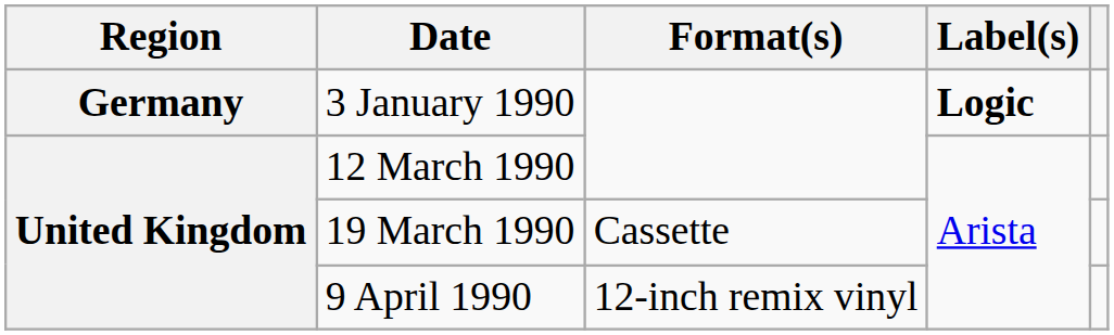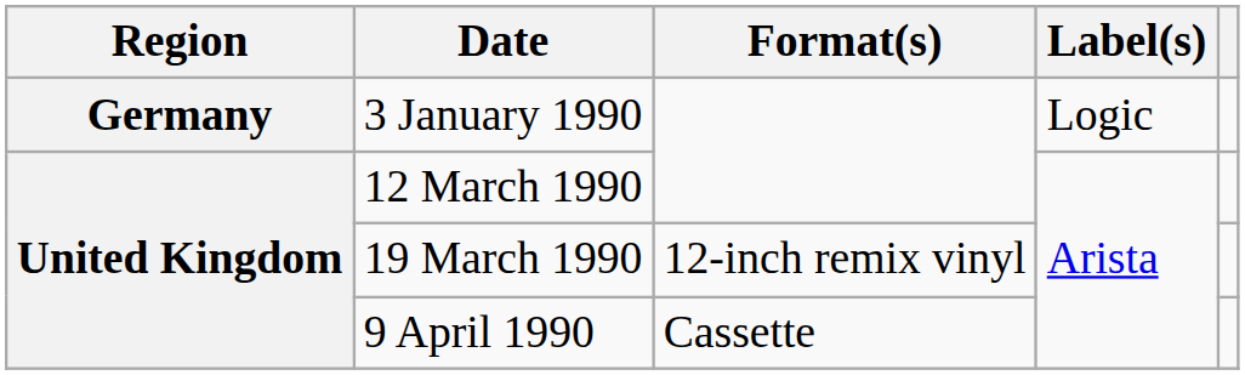 <table class="wikitable plainrowheaders">
 <tr>
 <th scope="col">Region</th>
 <th scope="col">Date</th>
 <th scope="col">Format(s)</th>
 <th scope="col">Label(s)</th>
 <th scope="col"></th>
 </tr>
 <tr>
 <th scope="row">Germany</th>
 <td>3 January 1990</td>
 <td rowspan="2"></td>
-<td><strong>Logic</strong></td>
+<td>Logic</td>
 <td></td>
 </tr>
 <tr>
 <th scope="row" rowspan="3">United Kingdom</th>
 <td>12 March 1990</td>
 <td rowspan="3"><a href='#'>Arista</a></td>
 <td></td>
 </tr>
 <tr>
 <td>19 March 1990</td>
-<td>Cassette</td>
+<td>12-inch remix vinyl</td>
 <td></td>
 </tr>
 <tr>
 <td>9 April 1990</td>
-<td>12-inch remix vinyl</td>
+<td>Cassette</td>
 <td></td>
 </tr>
 </table>
